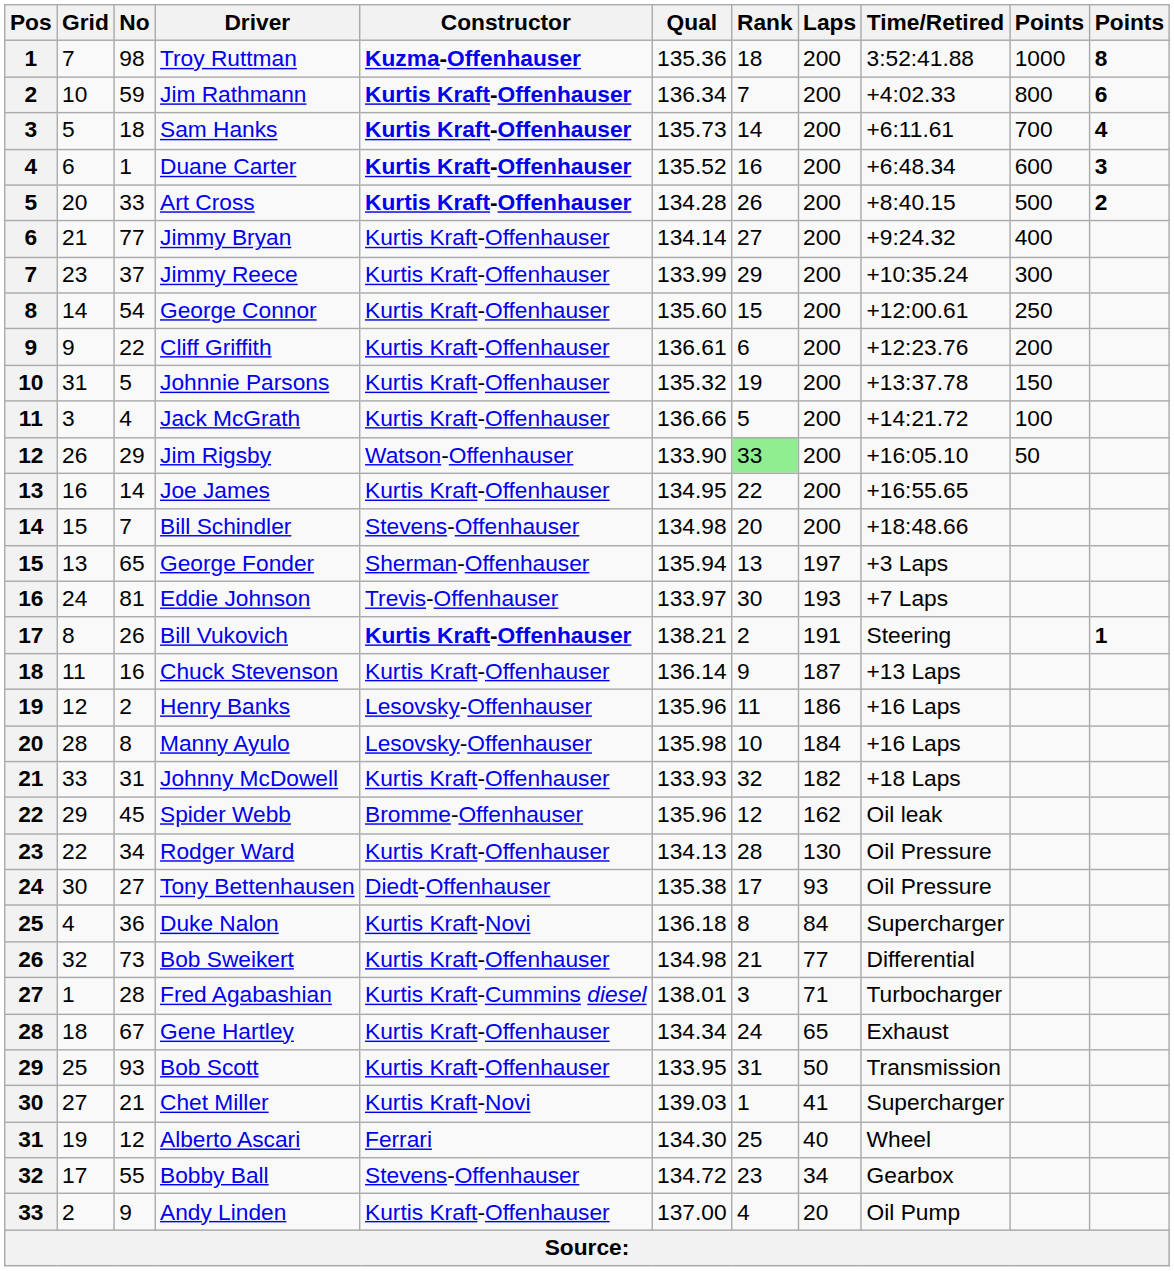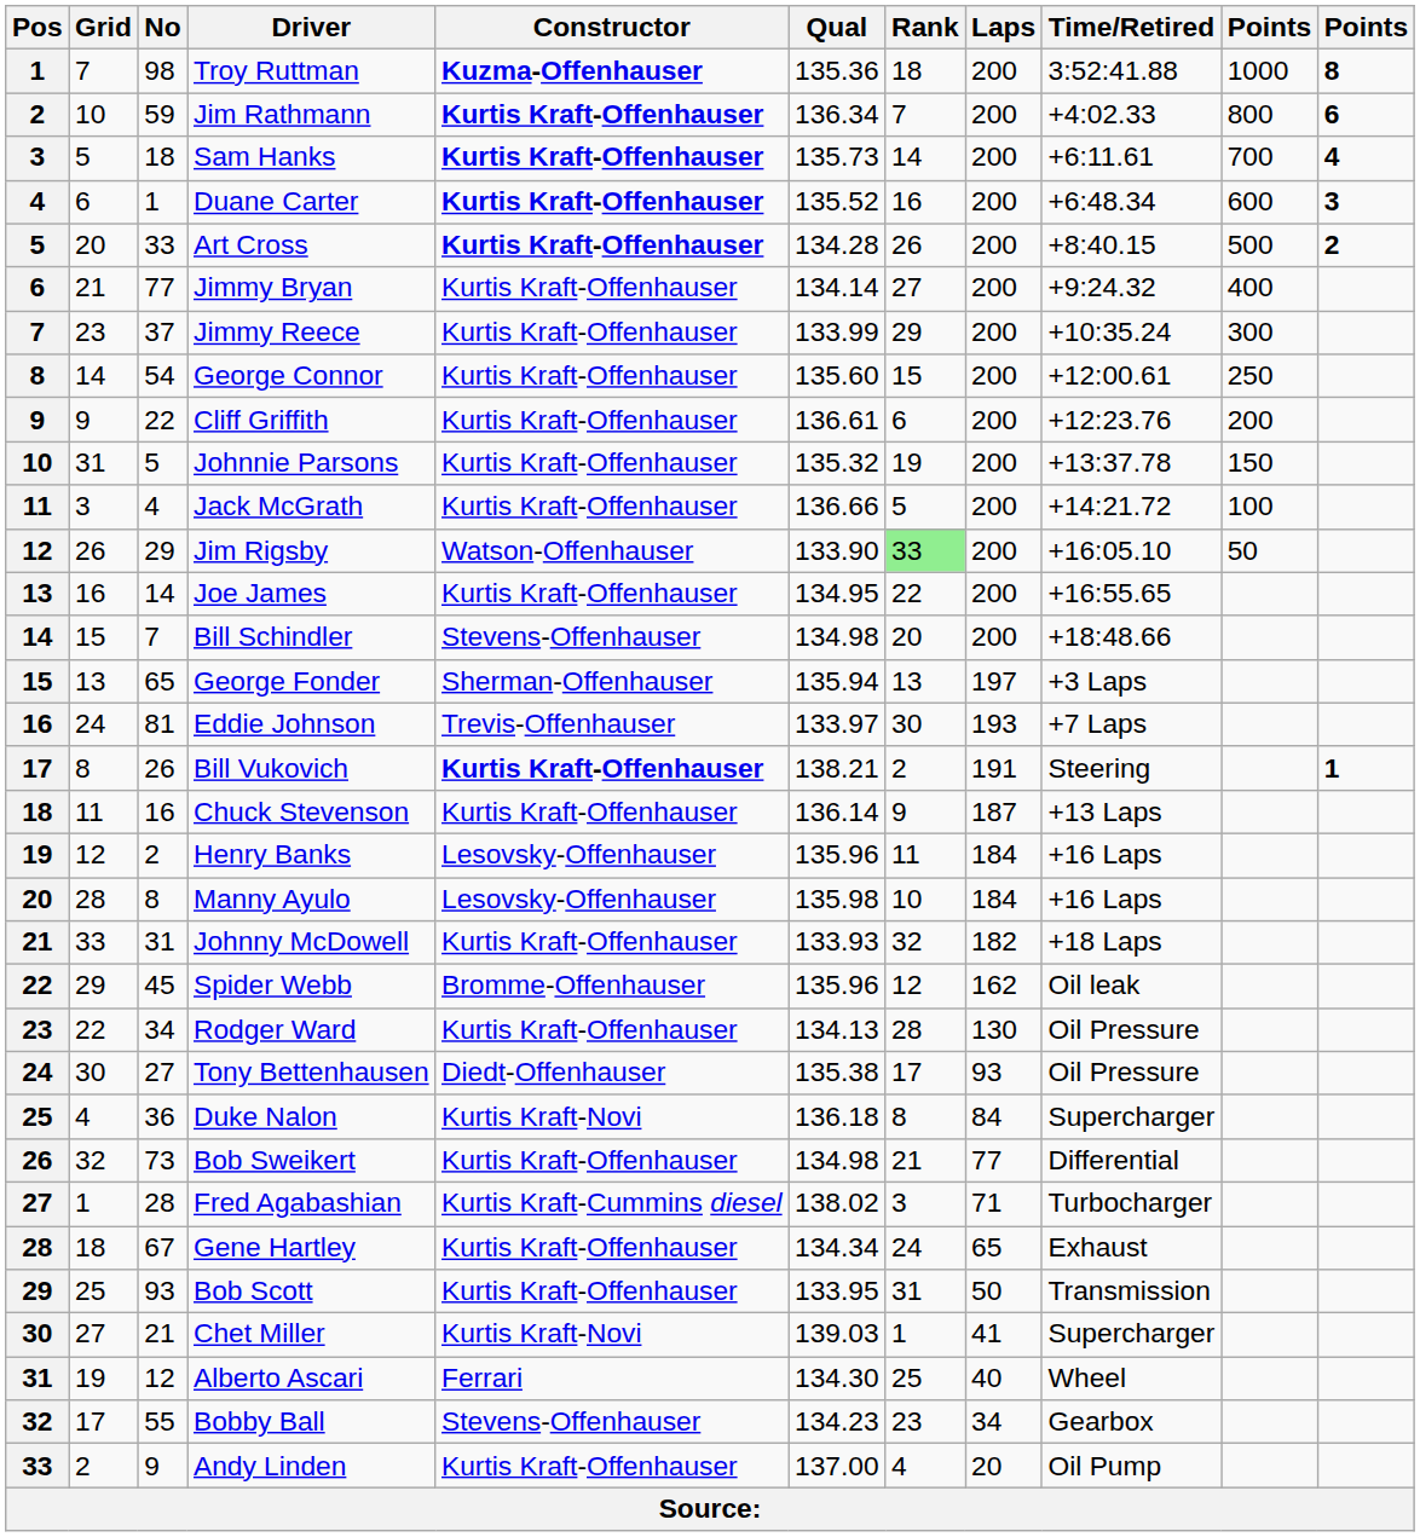 <table class="wikitable">
 <tr>
 <th>Pos</th>
 <th>Grid</th>
 <th>No</th>
 <th>Driver</th>
 <th>Constructor</th>
 <th>Qual</th>
 <th>Rank</th>
 <th>Laps</th>
 <th>Time/Retired</th>
 <th>Points</th>
 <th> Points</th>
 </tr>
 <tr>
 <th>1</th>
 <td>7</td>
 <td>98</td>
 <td> <a href='#'>Troy Ruttman</a></td>
 <td><strong><a href='#'>Kuzma</a>-<a href='#'>Offenhauser</a></strong></td>
 <td>135.36</td>
 <td>18</td>
 <td>200</td>
 <td>3:52:41.88</td>
 <td>1000</td>
 <td><strong>8</strong></td>
 </tr>
 <tr>
 <th>2</th>
 <td>10</td>
 <td>59</td>
 <td> <a href='#'>Jim Rathmann</a></td>
 <td><strong><a href='#'>Kurtis Kraft</a>-<a href='#'>Offenhauser</a></strong></td>
 <td>136.34</td>
 <td>7</td>
 <td>200</td>
 <td>+4:02.33</td>
 <td>800</td>
 <td><strong>6</strong></td>
 </tr>
 <tr>
 <th>3</th>
 <td>5</td>
 <td>18</td>
 <td> <a href='#'>Sam Hanks</a></td>
 <td><strong><a href='#'>Kurtis Kraft</a>-<a href='#'>Offenhauser</a></strong></td>
 <td>135.73</td>
 <td>14</td>
 <td>200</td>
 <td>+6:11.61</td>
 <td>700</td>
 <td><strong>4</strong></td>
 </tr>
 <tr>
 <th>4</th>
 <td>6</td>
 <td>1</td>
 <td> <a href='#'>Duane Carter</a></td>
 <td><strong><a href='#'>Kurtis Kraft</a>-<a href='#'>Offenhauser</a></strong></td>
 <td>135.52</td>
 <td>16</td>
 <td>200</td>
 <td>+6:48.34</td>
 <td>600</td>
 <td><strong>3</strong></td>
 </tr>
 <tr>
 <th>5</th>
 <td>20</td>
 <td>33</td>
 <td> <a href='#'>Art Cross</a> <strong></strong></td>
 <td><strong><a href='#'>Kurtis Kraft</a>-<a href='#'>Offenhauser</a></strong></td>
 <td>134.28</td>
 <td>26</td>
 <td>200</td>
 <td>+8:40.15</td>
 <td>500</td>
 <td><strong>2</strong></td>
 </tr>
 <tr>
 <th>6</th>
 <td>21</td>
 <td>77</td>
 <td> <a href='#'>Jimmy Bryan</a> <strong></strong></td>
 <td><a href='#'>Kurtis Kraft</a>-<a href='#'>Offenhauser</a></td>
 <td>134.14</td>
 <td>27</td>
 <td>200</td>
 <td>+9:24.32</td>
 <td>400</td>
 <td></td>
 </tr>
 <tr>
 <th>7</th>
 <td>23</td>
 <td>37</td>
 <td> <a href='#'>Jimmy Reece</a> <strong></strong></td>
 <td><a href='#'>Kurtis Kraft</a>-<a href='#'>Offenhauser</a></td>
 <td>133.99</td>
 <td>29</td>
 <td>200</td>
 <td>+10:35.24</td>
 <td>300</td>
 <td></td>
 </tr>
 <tr>
 <th>8</th>
 <td>14</td>
 <td>54</td>
 <td> <a href='#'>George Connor</a></td>
 <td><a href='#'>Kurtis Kraft</a>-<a href='#'>Offenhauser</a></td>
 <td>135.60</td>
 <td>15</td>
 <td>200</td>
 <td>+12:00.61</td>
 <td>250</td>
 <td></td>
 </tr>
 <tr>
 <th>9</th>
 <td>9</td>
 <td>22</td>
 <td> <a href='#'>Cliff Griffith</a></td>
 <td><a href='#'>Kurtis Kraft</a>-<a href='#'>Offenhauser</a></td>
 <td>136.61</td>
 <td>6</td>
 <td>200</td>
 <td>+12:23.76</td>
 <td>200</td>
 <td></td>
 </tr>
 <tr>
 <th>10</th>
 <td>31</td>
 <td>5</td>
 <td> <a href='#'>Johnnie Parsons</a> <strong></strong></td>
 <td><a href='#'>Kurtis Kraft</a>-<a href='#'>Offenhauser</a></td>
 <td>135.32</td>
 <td>19</td>
 <td>200</td>
 <td>+13:37.78</td>
 <td>150</td>
 <td></td>
 </tr>
 <tr>
 <th>11</th>
 <td>3</td>
 <td>4</td>
 <td> <a href='#'>Jack McGrath</a></td>
 <td><a href='#'>Kurtis Kraft</a>-<a href='#'>Offenhauser</a></td>
 <td>136.66</td>
 <td>5</td>
 <td>200</td>
 <td>+14:21.72</td>
 <td>100</td>
 <td></td>
 </tr>
 <tr>
 <th>12</th>
 <td>26</td>
 <td>29</td>
 <td> <a href='#'>Jim Rigsby</a> <strong></strong></td>
 <td><a href='#'>Watson</a>-<a href='#'>Offenhauser</a></td>
 <td>133.90</td>
 <td style="background: lightgreen;">33</td>
 <td>200</td>
 <td>+16:05.10</td>
 <td>50</td>
 <td></td>
 </tr>
 <tr>
 <th>13</th>
 <td>16</td>
 <td>14</td>
 <td> <a href='#'>Joe James</a></td>
 <td><a href='#'>Kurtis Kraft</a>-<a href='#'>Offenhauser</a></td>
 <td>134.95</td>
 <td>22</td>
 <td>200</td>
 <td>+16:55.65</td>
 <td></td>
 <td></td>
 </tr>
 <tr>
 <th>14</th>
 <td>15</td>
 <td>7</td>
 <td> <a href='#'>Bill Schindler</a></td>
 <td><a href='#'>Stevens</a>-<a href='#'>Offenhauser</a></td>
 <td>134.98</td>
 <td>20</td>
 <td>200</td>
 <td>+18:48.66</td>
 <td></td>
 <td></td>
 </tr>
 <tr>
 <th>15</th>
 <td>13</td>
 <td>65</td>
 <td> <a href='#'>George Fonder</a></td>
 <td><a href='#'>Sherman</a>-<a href='#'>Offenhauser</a></td>
 <td>135.94</td>
 <td>13</td>
 <td>197</td>
 <td>+3 Laps</td>
 <td></td>
 <td></td>
 </tr>
 <tr>
 <th>16</th>
 <td>24</td>
 <td>81</td>
 <td> <a href='#'>Eddie Johnson</a> <strong></strong></td>
 <td><a href='#'>Trevis</a>-<a href='#'>Offenhauser</a></td>
 <td>133.97</td>
 <td>30</td>
 <td>193</td>
 <td>+7 Laps</td>
 <td></td>
 <td></td>
 </tr>
 <tr>
 <th>17</th>
 <td>8</td>
 <td>26</td>
 <td> <a href='#'>Bill Vukovich</a></td>
 <td><strong><a href='#'>Kurtis Kraft</a>-<a href='#'>Offenhauser</a></strong></td>
 <td>138.21</td>
 <td>2</td>
 <td>191</td>
 <td>Steering</td>
 <td></td>
 <td><strong>1</strong></td>
 </tr>
 <tr>
 <th>18</th>
 <td>11</td>
 <td>16</td>
 <td> <a href='#'>Chuck Stevenson</a></td>
 <td><a href='#'>Kurtis Kraft</a>-<a href='#'>Offenhauser</a></td>
 <td>136.14</td>
 <td>9</td>
 <td>187</td>
 <td>+13 Laps</td>
 <td></td>
 <td></td>
 </tr>
 <tr>
 <th>19</th>
 <td>12</td>
 <td>2</td>
 <td> <a href='#'>Henry Banks</a></td>
 <td><a href='#'>Lesovsky</a>-<a href='#'>Offenhauser</a></td>
 <td>135.96</td>
 <td>11</td>
-<td>186</td>
+<td>184</td>
 <td>+16 Laps</td>
 <td></td>
 <td></td>
 </tr>
 <tr>
 <th>20</th>
 <td>28</td>
 <td>8</td>
 <td> <a href='#'>Manny Ayulo</a></td>
 <td><a href='#'>Lesovsky</a>-<a href='#'>Offenhauser</a></td>
 <td>135.98</td>
 <td>10</td>
 <td>184</td>
 <td>+16 Laps</td>
 <td></td>
 <td></td>
 </tr>
 <tr>
 <th>21</th>
 <td>33</td>
 <td>31</td>
 <td> <a href='#'>Johnny McDowell</a></td>
 <td><a href='#'>Kurtis Kraft</a>-<a href='#'>Offenhauser</a></td>
 <td>133.93</td>
 <td>32</td>
 <td>182</td>
 <td>+18 Laps</td>
 <td></td>
 <td></td>
 </tr>
 <tr>
 <th>22</th>
 <td>29</td>
 <td>45</td>
 <td> <a href='#'>Spider Webb</a></td>
 <td><a href='#'>Bromme</a>-<a href='#'>Offenhauser</a></td>
 <td>135.96</td>
 <td>12</td>
 <td>162</td>
 <td>Oil leak</td>
 <td></td>
 <td></td>
 </tr>
 <tr>
 <th>23</th>
 <td>22</td>
 <td>34</td>
 <td> <a href='#'>Rodger Ward</a></td>
 <td><a href='#'>Kurtis Kraft</a>-<a href='#'>Offenhauser</a></td>
 <td>134.13</td>
 <td>28</td>
 <td>130</td>
 <td>Oil Pressure</td>
 <td></td>
 <td></td>
 </tr>
 <tr>
 <th>24</th>
 <td>30</td>
 <td>27</td>
 <td> <a href='#'>Tony Bettenhausen</a></td>
 <td><a href='#'>Diedt</a>-<a href='#'>Offenhauser</a></td>
 <td>135.38</td>
 <td>17</td>
 <td>93</td>
 <td>Oil Pressure</td>
 <td></td>
 <td></td>
 </tr>
 <tr>
 <th>25</th>
 <td>4</td>
 <td>36</td>
 <td> <a href='#'>Duke Nalon</a></td>
 <td><a href='#'>Kurtis Kraft</a>-<a href='#'>Novi</a></td>
 <td>136.18</td>
 <td>8</td>
 <td>84</td>
 <td>Supercharger</td>
 <td></td>
 <td></td>
 </tr>
 <tr>
 <th>26</th>
 <td>32</td>
 <td>73</td>
 <td> <a href='#'>Bob Sweikert</a> <strong></strong></td>
 <td><a href='#'>Kurtis Kraft</a>-<a href='#'>Offenhauser</a></td>
 <td>134.98</td>
 <td>21</td>
 <td>77</td>
 <td>Differential</td>
 <td></td>
 <td></td>
 </tr>
 <tr>
 <th>27</th>
 <td>1</td>
 <td>28</td>
 <td> <a href='#'>Fred Agabashian</a></td>
 <td><a href='#'>Kurtis Kraft</a>-<a href='#'>Cummins</a> <em><a href='#'>diesel</a></em></td>
-<td>138.01</td>
+<td>138.02</td>
 <td>3</td>
 <td>71</td>
 <td>Turbocharger</td>
 <td></td>
 <td></td>
 </tr>
 <tr>
 <th>28</th>
 <td>18</td>
 <td>67</td>
 <td> <a href='#'>Gene Hartley</a></td>
 <td><a href='#'>Kurtis Kraft</a>-<a href='#'>Offenhauser</a></td>
 <td>134.34</td>
 <td>24</td>
 <td>65</td>
 <td>Exhaust</td>
 <td></td>
 <td></td>
 </tr>
 <tr>
 <th>29</th>
 <td>25</td>
 <td>93</td>
 <td> <a href='#'>Bob Scott</a> <strong></strong></td>
 <td><a href='#'>Kurtis Kraft</a>-<a href='#'>Offenhauser</a></td>
 <td>133.95</td>
 <td>31</td>
 <td>50</td>
 <td>Transmission</td>
 <td></td>
 <td></td>
 </tr>
 <tr>
 <th>30</th>
 <td>27</td>
 <td>21</td>
 <td> <a href='#'>Chet Miller</a></td>
 <td><a href='#'>Kurtis Kraft</a>-<a href='#'>Novi</a></td>
 <td>139.03</td>
 <td>1</td>
 <td>41</td>
 <td>Supercharger</td>
 <td></td>
 <td></td>
 </tr>
 <tr>
 <th>31</th>
 <td>19</td>
 <td>12</td>
 <td> <a href='#'>Alberto Ascari</a> <strong></strong></td>
 <td><a href='#'>Ferrari</a></td>
 <td>134.30</td>
 <td>25</td>
 <td>40</td>
 <td>Wheel</td>
 <td></td>
 <td></td>
 </tr>
 <tr>
 <th>32</th>
 <td>17</td>
 <td>55</td>
 <td> <a href='#'>Bobby Ball</a></td>
 <td><a href='#'>Stevens</a>-<a href='#'>Offenhauser</a></td>
-<td>134.72</td>
+<td>134.23</td>
 <td>23</td>
 <td>34</td>
 <td>Gearbox</td>
 <td></td>
 <td></td>
 </tr>
 <tr>
 <th>33</th>
 <td>2</td>
 <td>9</td>
 <td> <a href='#'>Andy Linden</a></td>
 <td><a href='#'>Kurtis Kraft</a>-<a href='#'>Offenhauser</a></td>
 <td>137.00</td>
 <td>4</td>
 <td>20</td>
 <td>Oil Pump</td>
 <td></td>
 <td></td>
 </tr>
 <tr style="background-color:#E5E4E2" align="center">
 <th colspan=11>Source:</th>
 </tr>
 </table>
